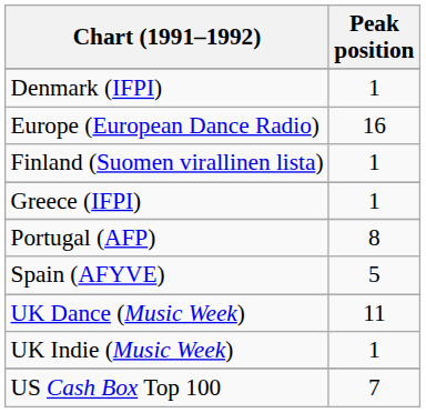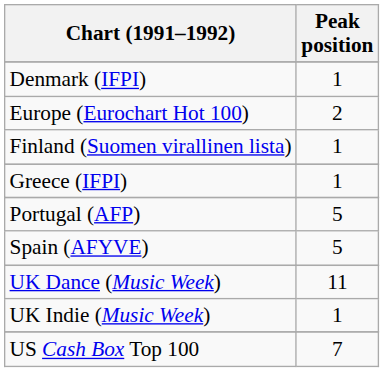 <table class="wikitable sortable">
 <tr>
 <th>Chart (1991–1992)</th>
 <th>Peak<br>position</th>
 </tr>
 <tr>
 </tr>
 <tr>
 </tr>
 <tr>
 </tr>
 <tr>
 </tr>
 <tr>
 </tr>
 <tr>
 <td>Denmark (<a href='#'>IFPI</a>)</td>
 <td align="center">1</td>
 </tr>
 <tr>
-<td>Europe (<a href='#'>European Dance Radio</a>)</td>
-<td align="center">16</td>
+<td>Europe (<a href='#'>Eurochart Hot 100</a>)</td>
+<td align="center">2</td>
 </tr>
 <tr>
 <td>Finland (<a href='#'>Suomen virallinen lista</a>)</td>
 <td align="center">1</td>
 </tr>
 <tr>
 </tr>
 <tr>
 </tr>
 <tr>
 <td>Greece (<a href='#'>IFPI</a>)</td>
 <td align="center">1</td>
 </tr>
 <tr>
 </tr>
 <tr>
 </tr>
 <tr>
 </tr>
 <tr>
 </tr>
 <tr>
 </tr>
 <tr>
 <td>Portugal (<a href='#'>AFP</a>)</td>
-<td align="center">8</td>
+<td align="center">5</td>
 </tr>
 <tr>
 <td>Spain (<a href='#'>AFYVE</a>)</td>
 <td align="center">5</td>
 </tr>
 <tr>
 </tr>
 <tr>
 </tr>
 <tr>
 </tr>
 <tr>
 <td><a href='#'>UK Dance</a> (<em><a href='#'>Music Week</a></em>)</td>
 <td align="center">11</td>
 </tr>
 <tr>
 <td>UK Indie (<em><a href='#'>Music Week</a></em>)</td>
 <td align=center>1</td>
 </tr>
 <tr>
 </tr>
 <tr>
 </tr>
 <tr>
 </tr>
 <tr>
 </tr>
 <tr>
 <td>US <a href='#'><em>Cash Box</em></a> Top 100</td>
 <td align="center">7</td>
 </tr>
 </table>
